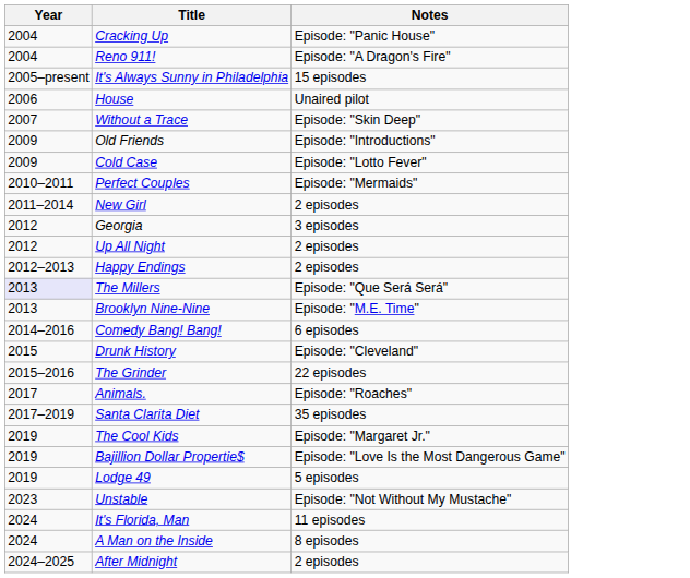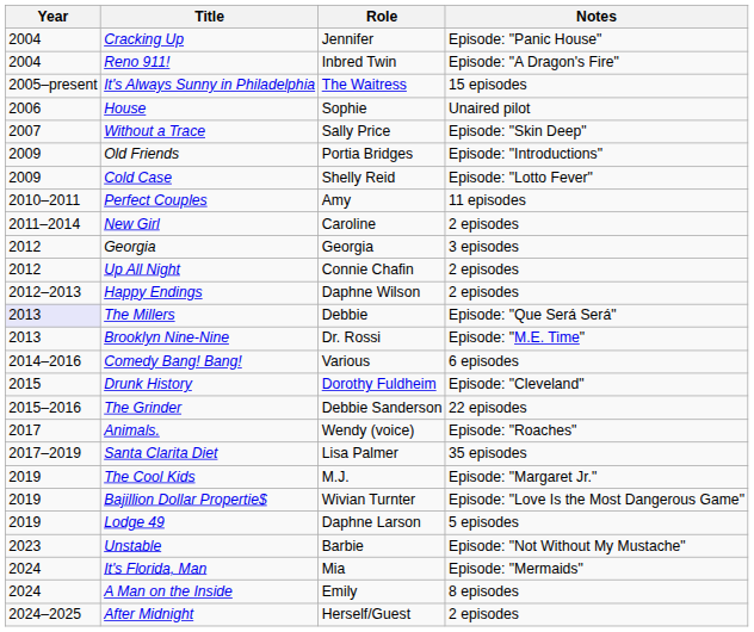 <table class="wikitable sortable">
 <tr>
 <th>Year</th>
 <th>Title</th>
+<th>Role</th>
 <th class="unsortable">Notes</th>
 </tr>
 <tr>
 <td>2004</td>
 <td><em><a href='#'>Cracking Up</a></em></td>
+<td>Jennifer</td>
 <td>Episode: "Panic House"</td>
 </tr>
 <tr>
 <td>2004</td>
 <td><em><a href='#'>Reno 911!</a></em></td>
+<td>Inbred Twin</td>
 <td>Episode: "A Dragon's Fire"</td>
 </tr>
 <tr>
 <td>2005–present</td>
 <td><em><a href='#'>It's Always Sunny in Philadelphia</a></em></td>
+<td><a href='#'>The Waitress</a></td>
 <td>15 episodes</td>
 </tr>
 <tr>
 <td>2006</td>
 <td><em><a href='#'>House</a></em></td>
+<td>Sophie</td>
 <td>Unaired pilot</td>
 </tr>
 <tr>
 <td>2007</td>
 <td><em><a href='#'>Without a Trace</a></em></td>
+<td>Sally Price</td>
 <td>Episode: "Skin Deep"</td>
 </tr>
 <tr>
 <td>2009</td>
 <td><em>Old Friends</em></td>
+<td>Portia Bridges</td>
 <td>Episode: "Introductions"</td>
 </tr>
 <tr>
 <td>2009</td>
 <td><em><a href='#'>Cold Case</a></em></td>
+<td>Shelly Reid</td>
 <td>Episode: "Lotto Fever"</td>
 </tr>
 <tr>
 <td>2010–2011</td>
 <td><em><a href='#'>Perfect Couples</a></em></td>
-<td>Episode: "Mermaids"</td>
+<td>Amy</td>
+<td>11 episodes</td>
 </tr>
 <tr>
 <td>2011–2014</td>
 <td><em><a href='#'>New Girl</a></em></td>
+<td>Caroline</td>
 <td>2 episodes</td>
 </tr>
 <tr>
 <td>2012</td>
 <td><em>Georgia</em></td>
+<td>Georgia</td>
 <td>3 episodes</td>
 </tr>
 <tr>
 <td>2012</td>
 <td><em><a href='#'>Up All Night</a></em></td>
+<td>Connie Chafin</td>
 <td>2 episodes</td>
 </tr>
 <tr>
 <td>2012–2013</td>
 <td><em><a href='#'>Happy Endings</a></em></td>
+<td>Daphne Wilson</td>
 <td>2 episodes</td>
 </tr>
 <tr>
 <td style="background: lavender;">2013</td>
 <td><em><a href='#'>The Millers</a></em></td>
+<td>Debbie</td>
 <td>Episode: "Que Será Será"</td>
 </tr>
 <tr>
 <td>2013</td>
 <td><em><a href='#'>Brooklyn Nine-Nine</a></em></td>
+<td>Dr. Rossi</td>
 <td>Episode: "<a href='#'>M.E. Time</a>"</td>
 </tr>
 <tr>
 <td>2014–2016</td>
 <td><em><a href='#'>Comedy Bang! Bang!</a></em></td>
+<td>Various</td>
 <td>6 episodes</td>
 </tr>
 <tr>
 <td>2015</td>
 <td><em><a href='#'>Drunk History</a></em></td>
+<td><a href='#'>Dorothy Fuldheim</a></td>
 <td>Episode: "Cleveland"</td>
 </tr>
 <tr>
 <td>2015–2016</td>
 <td><em><a href='#'>The Grinder</a></em></td>
+<td>Debbie Sanderson</td>
 <td>22 episodes</td>
 </tr>
 <tr>
 <td>2017</td>
 <td><em><a href='#'>Animals.</a></em></td>
+<td>Wendy (voice)</td>
 <td>Episode: "Roaches"</td>
 </tr>
 <tr>
 <td>2017–2019</td>
 <td><em><a href='#'>Santa Clarita Diet</a></em></td>
+<td>Lisa Palmer</td>
 <td>35 episodes</td>
 </tr>
 <tr>
 <td>2019</td>
 <td><em><a href='#'>The Cool Kids</a></em></td>
+<td>M.J.</td>
 <td>Episode: "Margaret Jr."</td>
 </tr>
 <tr>
 <td>2019</td>
 <td><em><a href='#'>Bajillion Dollar Propertie$</a></em></td>
+<td>Wivian Turnter</td>
 <td>Episode: "Love Is the Most Dangerous Game"</td>
 </tr>
 <tr>
 <td>2019</td>
 <td><em><a href='#'>Lodge 49</a></em></td>
+<td>Daphne Larson</td>
 <td>5 episodes</td>
 </tr>
 <tr>
 <td>2023</td>
 <td><em><a href='#'>Unstable</a></em></td>
+<td>Barbie</td>
 <td>Episode: "Not Without My Mustache"</td>
 </tr>
 <tr>
 <td>2024</td>
 <td><em><a href='#'>It's Florida, Man</a></em></td>
-<td>11 episodes</td>
+<td>Mia</td>
+<td>Episode: "Mermaids"</td>
 </tr>
 <tr>
 <td>2024</td>
 <td><em><a href='#'>A Man on the Inside</a></em></td>
+<td>Emily</td>
 <td>8 episodes</td>
 </tr>
 <tr>
 <td>2024–2025</td>
 <td><em><a href='#'>After Midnight</a></em></td>
+<td>Herself/Guest</td>
 <td>2 episodes</td>
 </tr>
 </table>
